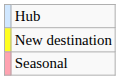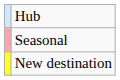 <table class="wikitable">
 <tr>
 <td style="background:#d0e7ff"></td>
 <td>Hub</td>
 </tr>
 <tr>
+<td style="background:#ffa3b1"></td>
+<td>Seasonal</td>
+</tr>
+<tr>
 <td style="background:#fefe22"></td>
 <td>New destination</td>
 </tr>
-<tr>
-<td style="background:#ffa3b1"></td>
-<td>Seasonal</td>
-</tr>
 </table>
